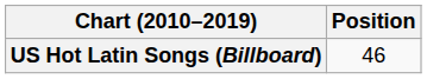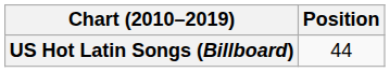 <table class="wikitable plainrowheaders" style="text-align:center">
 <tr>
 <th scope="col">Chart (2010–2019)</th>
 <th scope="col">Position</th>
 </tr>
 <tr>
 <th scope="row">US Hot Latin Songs (<em>Billboard</em>)</th>
-<td>46</td>
+<td>44</td>
 </tr>
 </table>
